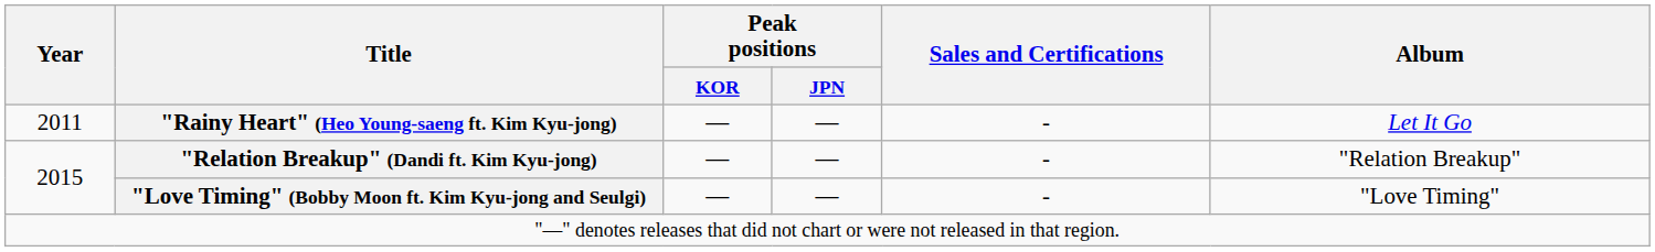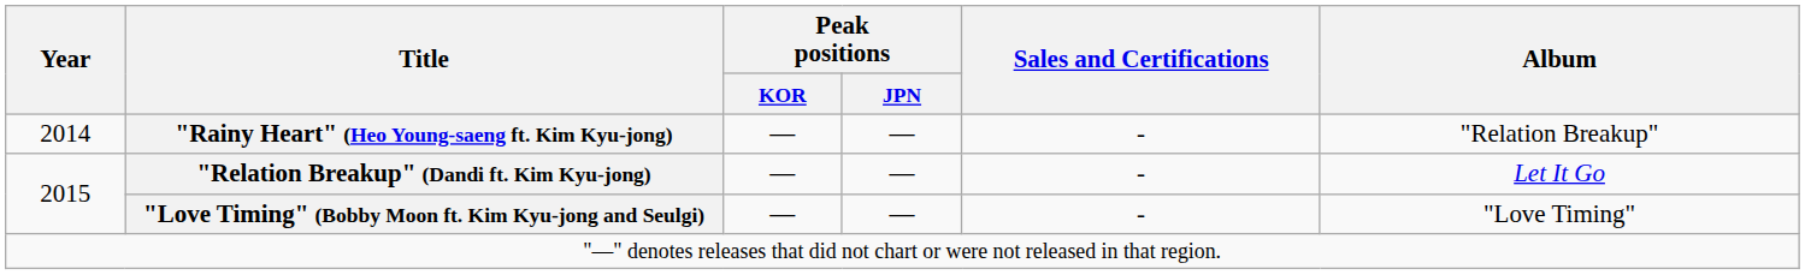 <table class="wikitable plainrowheaders" style="width:90%; text-align:center;">
 <tr>
 <th rowspan=2 width=5%>Year</th>
 <th rowspan="2" width=25%>Title</th>
 <th colspan="2" width=10%>Peak<br>positions</th>
 <th rowspan="2" width=15%><a href='#'>Sales and Certifications</a></th>
 <th rowspan=2 width=20%>Album</th>
 </tr>
 <tr>
 <th style="width:2.5em;"><small><strong><a href='#'>KOR</a></strong><br> </small></th>
 <th style="width:2.5em;"><small><strong><a href='#'>JPN</a></strong><br></small></th>
 </tr>
 <tr>
-<td>2011</td>
+<td>2014</td>
 <th scope=row>"Rainy Heart" <small>(<a href='#'>Heo Young-saeng</a> ft. Kim Kyu-jong)</small></th>
 <td>—</td>
 <td>—</td>
 <td>-</td>
-<td><em><a href='#'>Let It Go</a></em></td>
+<td>"Relation Breakup"</td>
 </tr>
 <tr>
 <td rowspan=2>2015</td>
 <th scope=row>"Relation Breakup" <small>(Dandi ft. Kim Kyu-jong)</small></th>
 <td>—</td>
 <td>—</td>
 <td>-</td>
-<td>"Relation Breakup"</td>
+<td><em><a href='#'>Let It Go</a></em></td>
 </tr>
 <tr>
 <th scope=row>"Love Timing" <small>(Bobby Moon ft. Kim Kyu-jong and Seulgi)</small></th>
 <td>—</td>
 <td>—</td>
 <td>-</td>
 <td>"Love Timing"</td>
 </tr>
 <tr>
 <td colspan="6" style="font-size: 85%;">"—" denotes releases that did not chart or were not released in that region.</td>
 </tr>
 </table>
